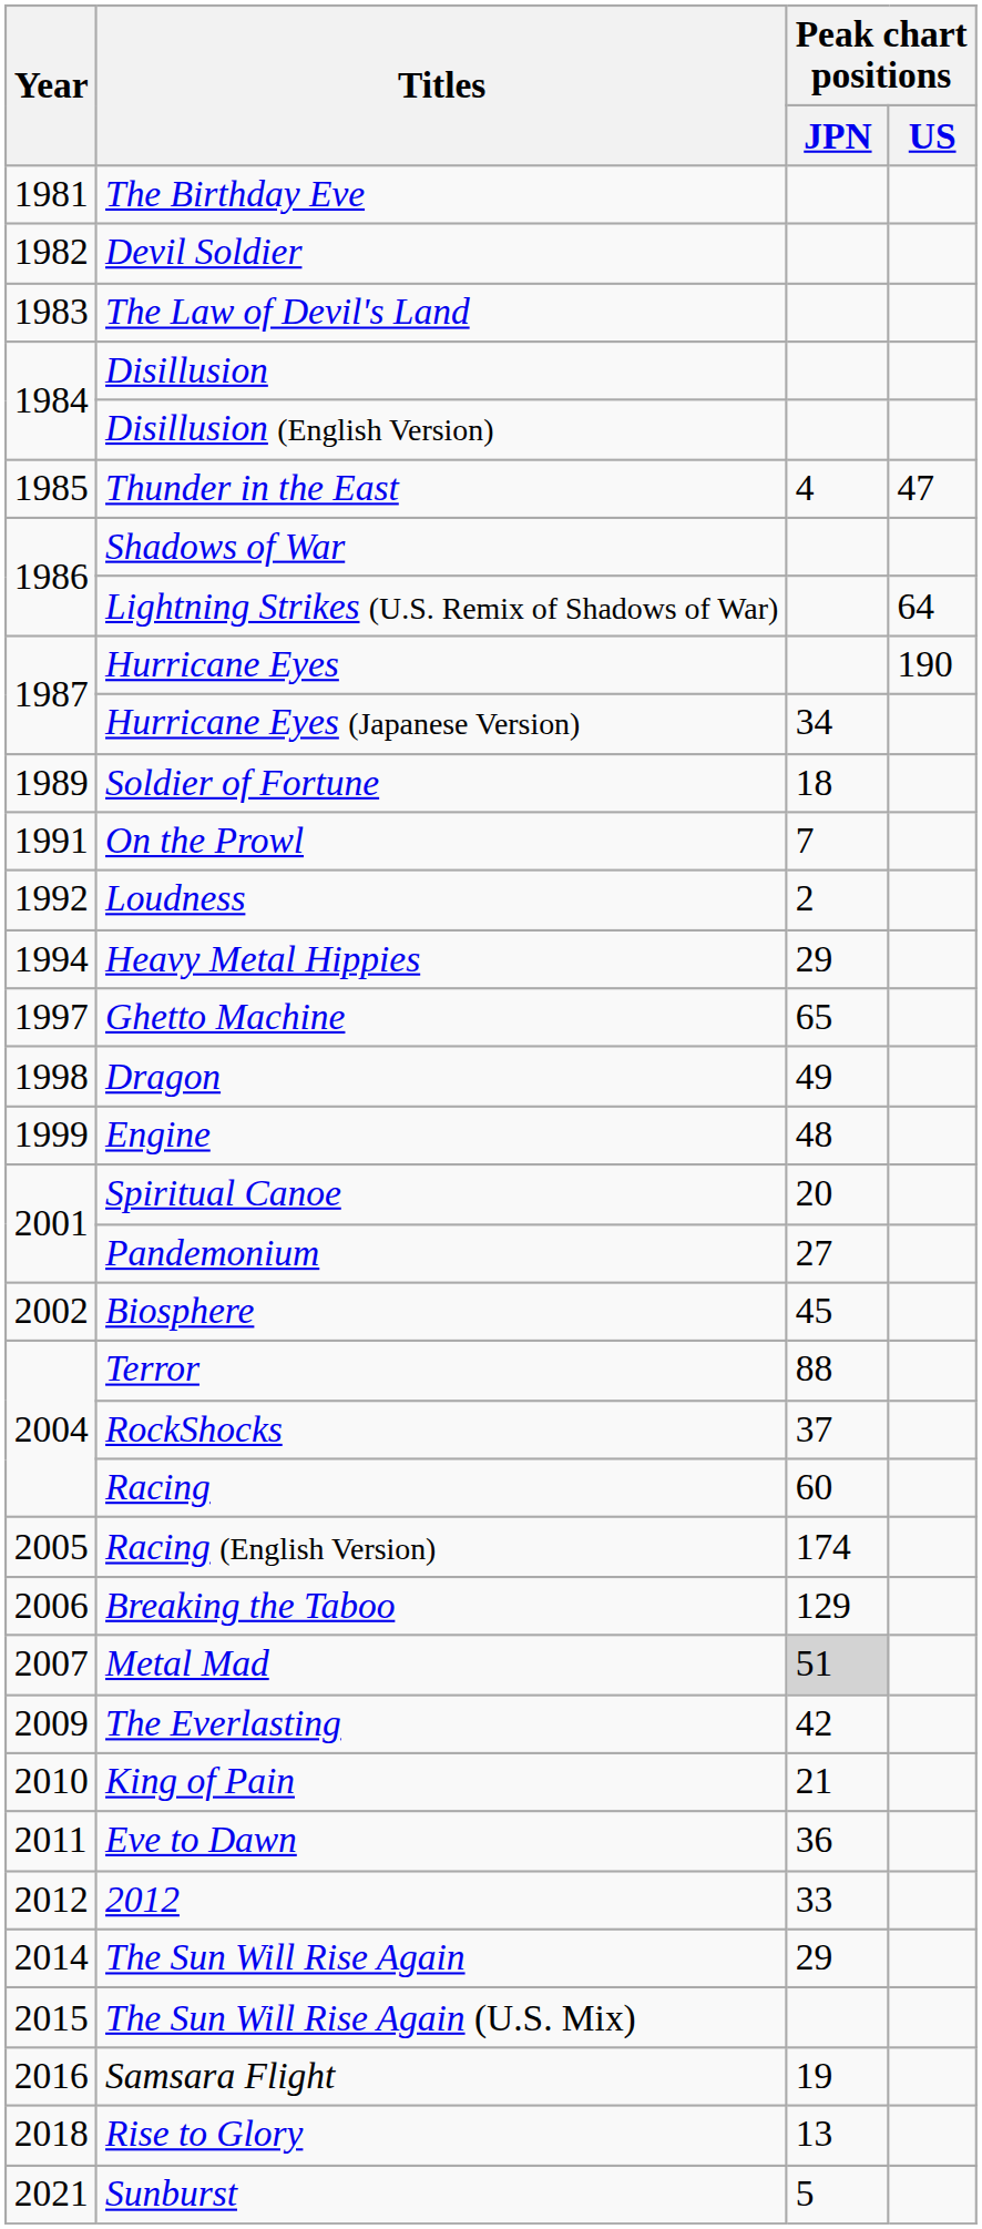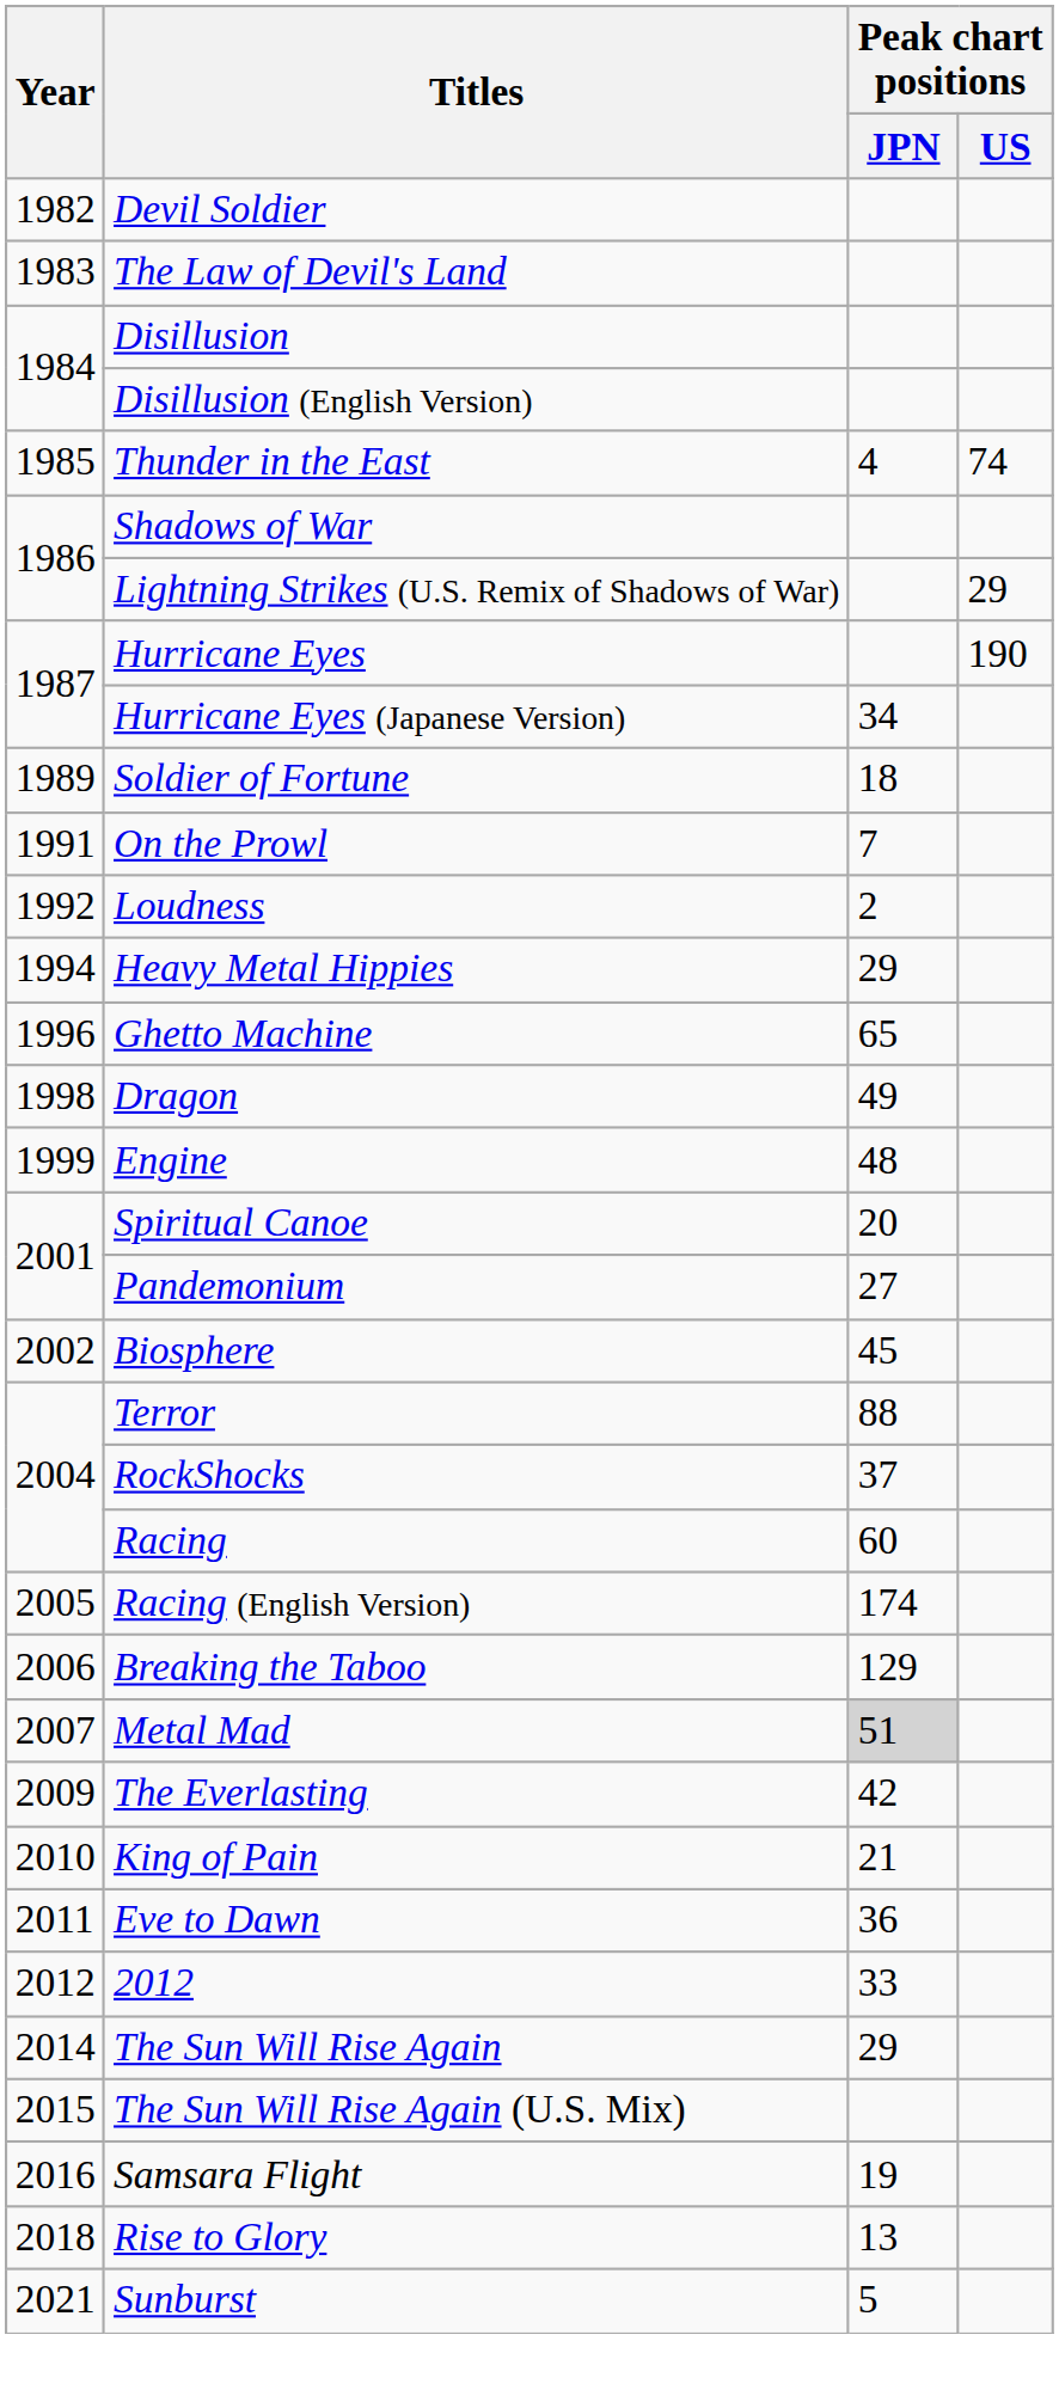 <table class="wikitable">
 <tr>
 <th rowspan="2">Year</th>
 <th rowspan="2">Titles</th>
 <th colspan="2">Peak chart<br>positions</th>
 </tr>
 <tr>
 <th><a href='#'>JPN</a><br></th>
 <th><a href='#'>US</a></th>
-</tr>
-<tr>
-<td>1981</td>
-<td><em><a href='#'>The Birthday Eve</a></em></td>
-<td></td>
-<td></td>
 </tr>
 <tr>
 <td>1982</td>
 <td><em><a href='#'>Devil Soldier</a></em></td>
 <td></td>
 <td></td>
 </tr>
 <tr>
 <td>1983</td>
 <td><em><a href='#'>The Law of Devil's Land</a></em></td>
 <td></td>
 <td></td>
 </tr>
 <tr>
 <td rowspan="2">1984</td>
 <td><em><a href='#'>Disillusion</a></em></td>
 <td></td>
 <td></td>
 </tr>
 <tr>
 <td><em><a href='#'>Disillusion</a></em> <small>(English Version)</small></td>
 <td></td>
 <td></td>
 </tr>
 <tr>
 <td>1985</td>
 <td><em><a href='#'>Thunder in the East</a></em></td>
 <td>4</td>
-<td>47</td>
+<td>74</td>
 </tr>
 <tr>
 <td rowspan="2">1986</td>
 <td><em><a href='#'>Shadows of War</a></em></td>
 <td></td>
 <td></td>
 </tr>
 <tr>
 <td><em><a href='#'>Lightning Strikes</a></em> <small>(U.S. Remix of Shadows of War)</small></td>
 <td></td>
-<td>64</td>
+<td>29</td>
 </tr>
 <tr>
 <td rowspan="2">1987</td>
 <td><em><a href='#'>Hurricane Eyes</a></em></td>
 <td></td>
 <td>190</td>
 </tr>
 <tr>
 <td><em><a href='#'>Hurricane Eyes</a></em> <small>(Japanese Version)</small></td>
 <td>34</td>
 <td></td>
 </tr>
 <tr>
 <td>1989</td>
 <td><em><a href='#'>Soldier of Fortune</a></em></td>
 <td>18</td>
 <td></td>
 </tr>
 <tr>
 <td>1991</td>
 <td><em><a href='#'>On the Prowl</a></em></td>
 <td>7</td>
 <td></td>
 </tr>
 <tr>
 <td>1992</td>
 <td><em><a href='#'>Loudness</a></em></td>
 <td>2</td>
 <td></td>
 </tr>
 <tr>
 <td>1994</td>
 <td><em><a href='#'>Heavy Metal Hippies</a></em></td>
 <td>29</td>
 <td></td>
 </tr>
 <tr>
-<td>1997</td>
+<td>1996</td>
 <td><em><a href='#'>Ghetto Machine</a></em></td>
 <td>65</td>
 <td></td>
 </tr>
 <tr>
 <td>1998</td>
 <td><em><a href='#'>Dragon</a></em></td>
 <td>49</td>
 <td></td>
 </tr>
 <tr>
 <td>1999</td>
 <td><em><a href='#'>Engine</a></em></td>
 <td>48</td>
 <td></td>
 </tr>
 <tr>
 <td rowspan="2">2001</td>
 <td><em><a href='#'>Spiritual Canoe</a></em></td>
 <td>20</td>
 <td></td>
 </tr>
 <tr>
 <td><em><a href='#'>Pandemonium</a></em></td>
 <td>27</td>
 <td></td>
 </tr>
 <tr>
 <td>2002</td>
 <td><em><a href='#'>Biosphere</a></em></td>
 <td>45</td>
 <td></td>
 </tr>
 <tr>
 <td rowspan="3">2004</td>
 <td><em><a href='#'>Terror</a></em></td>
 <td>88</td>
 <td></td>
 </tr>
 <tr>
 <td><em><a href='#'>RockShocks</a></em></td>
 <td>37</td>
 <td></td>
 </tr>
 <tr>
 <td><em><a href='#'>Racing</a></em></td>
 <td>60</td>
 <td></td>
 </tr>
 <tr>
 <td>2005</td>
 <td><em><a href='#'>Racing</a></em> <small>(English Version)</small></td>
 <td>174</td>
 <td></td>
 </tr>
 <tr>
 <td>2006</td>
 <td><em><a href='#'>Breaking the Taboo</a></em></td>
 <td>129</td>
 <td></td>
 </tr>
 <tr>
 <td>2007</td>
 <td><em><a href='#'>Metal Mad</a></em></td>
 <td style="background: lightgrey;">51</td>
 <td></td>
 </tr>
 <tr>
 <td>2009</td>
 <td><em><a href='#'>The Everlasting</a></em></td>
 <td>42</td>
 <td></td>
 </tr>
 <tr>
 <td>2010</td>
 <td><em><a href='#'>King of Pain</a></em></td>
 <td>21</td>
 <td></td>
 </tr>
 <tr>
 <td>2011</td>
 <td><em><a href='#'>Eve to Dawn</a></em></td>
 <td>36</td>
 <td></td>
 </tr>
 <tr>
 <td>2012</td>
 <td><em><a href='#'>2012</a></em></td>
 <td>33</td>
 <td></td>
 </tr>
 <tr>
 <td>2014</td>
 <td><em><a href='#'>The Sun Will Rise Again</a></em></td>
 <td>29</td>
 <td></td>
 </tr>
 <tr>
 <td>2015</td>
 <td><em><a href='#'>The Sun Will Rise Again</a></em> (U.S. Mix)</td>
 <td></td>
 <td></td>
 </tr>
 <tr>
 <td>2016</td>
 <td><em>Samsara Flight</em></td>
 <td>19</td>
 <td></td>
 </tr>
 <tr>
 <td>2018</td>
 <td><em><a href='#'>Rise to Glory</a></em></td>
 <td>13</td>
 <td></td>
 </tr>
 <tr>
 <td>2021</td>
 <td><em><a href='#'>Sunburst</a></em></td>
 <td>5</td>
 <td></td>
 </tr>
 </table>
